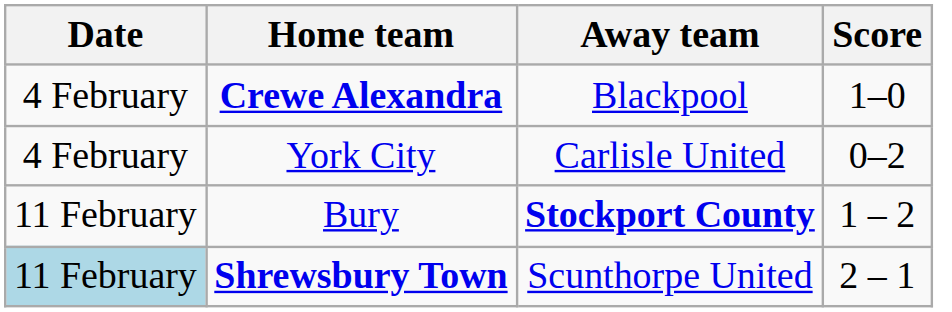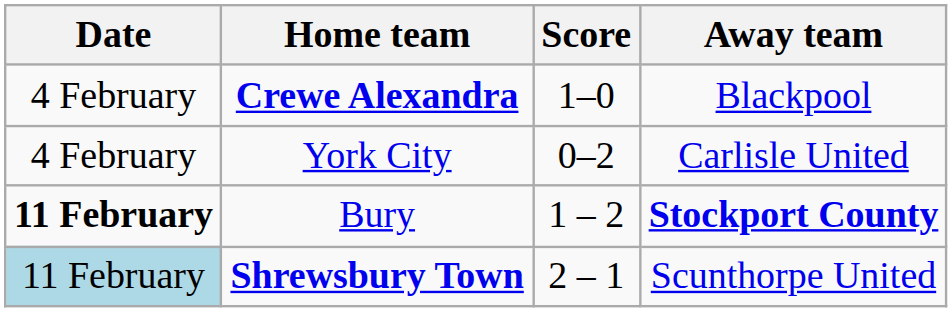 <table class="wikitable" style="text-align: center">
 <tr>
 <th>Date</th>
 <th>Home team</th>
+<th>Score</th>
 <th>Away team</th>
-<th>Score</th>
 </tr>
 <tr>
 <td>4 February</td>
 <td><strong><a href='#'>Crewe Alexandra</a></strong></td>
+<td>1–0</td>
 <td><a href='#'>Blackpool</a></td>
-<td>1–0</td>
 </tr>
 <tr>
 <td>4 February</td>
 <td><a href='#'>York City</a></td>
+<td>0–2</td>
 <td><a href='#'>Carlisle United</a></td>
-<td>0–2</td>
 </tr>
 <tr>
-<td>11 February</td>
+<td><strong>11 February</strong></td>
 <td><a href='#'>Bury</a></td>
+<td>1 – 2</td>
 <td><strong><a href='#'>Stockport County</a></strong></td>
-<td>1 – 2</td>
 </tr>
 <tr>
 <td style="background: lightblue;">11 February</td>
 <td><strong><a href='#'>Shrewsbury Town</a></strong></td>
+<td>2 – 1</td>
 <td><a href='#'>Scunthorpe United</a></td>
-<td>2 – 1</td>
 </tr>
 </table>
